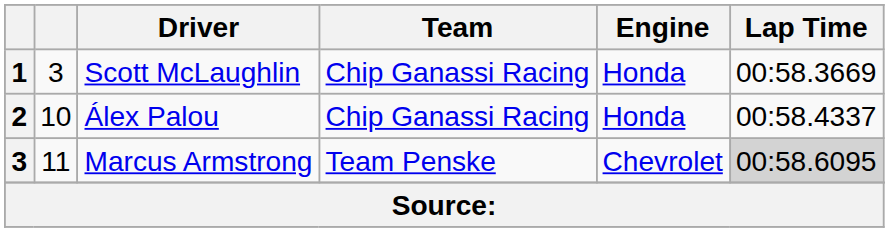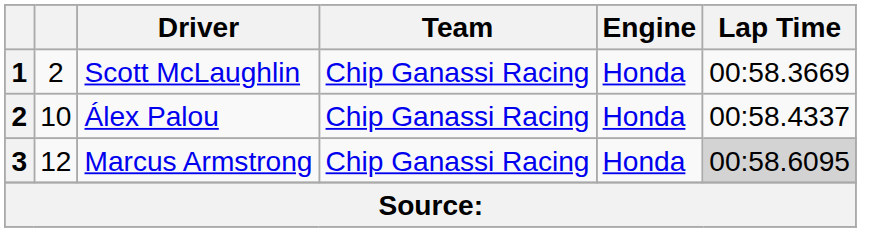 <table class="wikitable" style="font-size:95%;">
 <tr>
 <th></th>
 <th></th>
 <th>Driver</th>
 <th>Team</th>
 <th>Engine</th>
 <th>Lap Time</th>
 </tr>
 <tr>
 <th>1</th>
-<td align="center">3</td>
+<td align="center">2</td>
 <td> <a href='#'>Scott McLaughlin</a></td>
 <td><a href='#'>Chip Ganassi Racing</a></td>
 <td><a href='#'>Honda</a></td>
 <td>00:58.3669</td>
 </tr>
 <tr>
 <th>2</th>
 <td align="center">10</td>
 <td> <a href='#'>Álex Palou</a></td>
 <td><a href='#'>Chip Ganassi Racing</a></td>
 <td><a href='#'>Honda</a></td>
 <td>00:58.4337</td>
 </tr>
 <tr>
 <th>3</th>
-<td align="center">11</td>
+<td align="center">12</td>
 <td> <a href='#'>Marcus Armstrong</a></td>
-<td><a href='#'>Team Penske</a></td>
-<td><a href='#'>Chevrolet</a></td>
+<td><a href='#'>Chip Ganassi Racing</a></td>
+<td><a href='#'>Honda</a></td>
 <td style="background: lightgrey;">00:58.6095</td>
 </tr>
 <tr>
 </tr>
 <tr class="sortbottom">
 <th colspan="6">Source:</th>
 </tr>
 </table>
